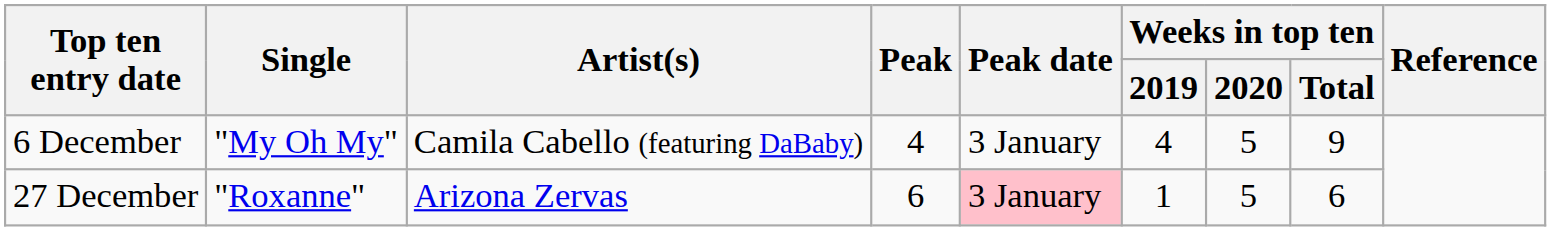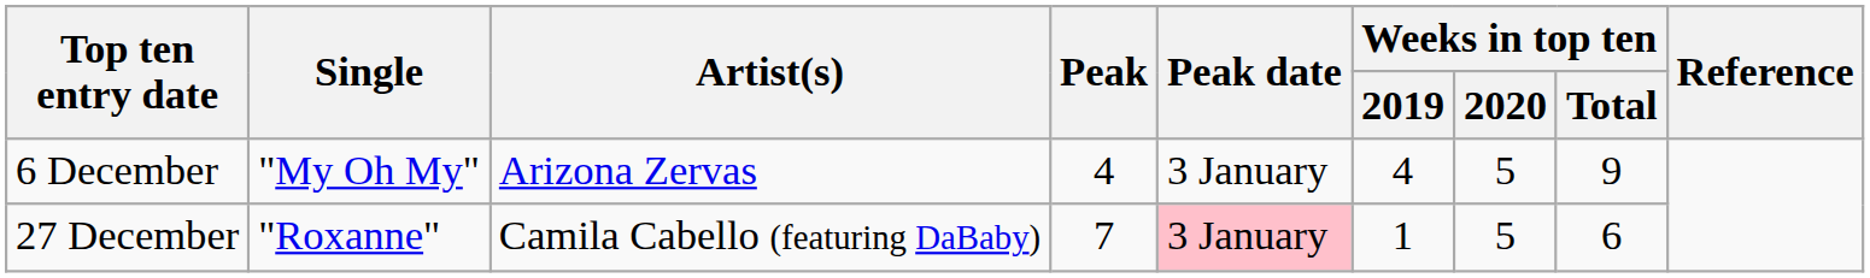 <table class="plainrowheaders sortable wikitable">
 <tr>
 <th rowspan=2>Top ten<br>entry date</th>
 <th rowspan=2>Single</th>
 <th rowspan=2>Artist(s)</th>
 <th rowspan=2>Peak</th>
 <th rowspan=2>Peak date</th>
 <th colspan=3>Weeks in top ten</th>
 <th rowspan=2>Reference</th>
 </tr>
 <tr>
 <th align=center>2019</th>
 <th align=center>2020</th>
 <th align=center>Total</th>
 </tr>
 <tr>
 <td>6 December</td>
 <td>"<a href='#'>My Oh My</a>"</td>
-<td>Camila Cabello <small>(featuring <a href='#'>DaBaby</a>)</small></td>
+<td><a href='#'>Arizona Zervas</a></td>
 <td align=center>4</td>
 <td>3 January</td>
 <td align=center>4</td>
 <td align=center>5</td>
 <td align=center>9</td>
 <td align="center" rowspan=2></td>
 </tr>
 <tr>
 <td>27 December</td>
 <td>"<a href='#'>Roxanne</a>"</td>
-<td><a href='#'>Arizona Zervas</a></td>
-<td align=center>6</td>
+<td>Camila Cabello <small>(featuring <a href='#'>DaBaby</a>)</small></td>
+<td align=center>7</td>
 <td style="background: pink;">3 January</td>
 <td align=center>1</td>
 <td align=center>5</td>
 <td align=center>6</td>
 </tr>
 </table>
